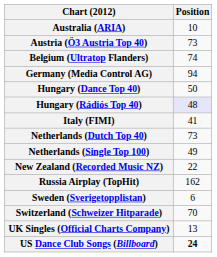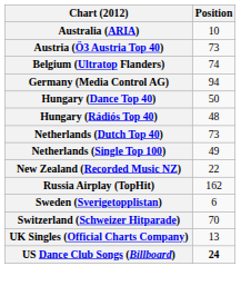 <table class="wikitable sortable plainrowheaders" style="text-align:center">
 <tr>
 <th scope="col" width=270>Chart (2012)</th>
 <th scope="col">Position</th>
 </tr>
 <tr>
 <th scope="row">Australia (<a href='#'>ARIA</a>)</th>
 <td>10</td>
 </tr>
 <tr>
 <th scope="row">Austria (<a href='#'>Ö3 Austria Top 40</a>)</th>
 <td>73</td>
 </tr>
 <tr>
 <th scope="row">Belgium (<a href='#'>Ultratop</a> Flanders)</th>
 <td>74</td>
 </tr>
 <tr>
 <th scope="row">Germany (Media Control AG)</th>
 <td>94</td>
 </tr>
 <tr>
 <th scope="row">Hungary (<a href='#'>Dance Top 40</a>)</th>
 <td>50</td>
 </tr>
 <tr>
 <th scope="row">Hungary (<a href='#'>Rádiós Top 40</a>)</th>
-<td style="background: lavender;">48</td>
-</tr>
-<tr>
-<th scope="row">Italy (FIMI)</th>
-<td>41</td>
+<td>48</td>
 </tr>
 <tr>
 <th scope="row">Netherlands (<a href='#'>Dutch Top 40</a>)</th>
 <td>73</td>
 </tr>
 <tr>
 <th scope="row">Netherlands (<a href='#'>Single Top 100</a>)</th>
 <td>49</td>
 </tr>
 <tr>
 <th scope="row">New Zealand (<a href='#'>Recorded Music NZ</a>)</th>
 <td>22</td>
 </tr>
 <tr>
 <th scope="row">Russia Airplay (TopHit)</th>
 <td>162</td>
 </tr>
 <tr>
 <th scope="row">Sweden (<a href='#'>Sverigetopplistan</a>)</th>
 <td>6</td>
 </tr>
 <tr>
 <th scope="row">Switzerland (<a href='#'>Schweizer Hitparade</a>)</th>
 <td>70</td>
 </tr>
 <tr>
 <th scope="row">UK Singles (<a href='#'>Official Charts Company</a>)</th>
 <td>13</td>
 </tr>
 <tr>
 <th scope="row">US <a href='#'>Dance Club Songs</a> (<em><a href='#'>Billboard</a></em>)</th>
 <td><strong>24</strong></td>
 </tr>
 </table>
